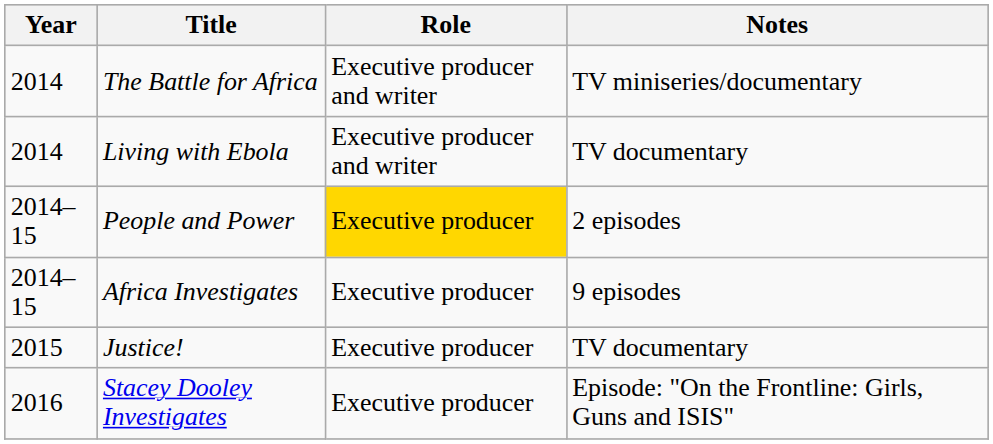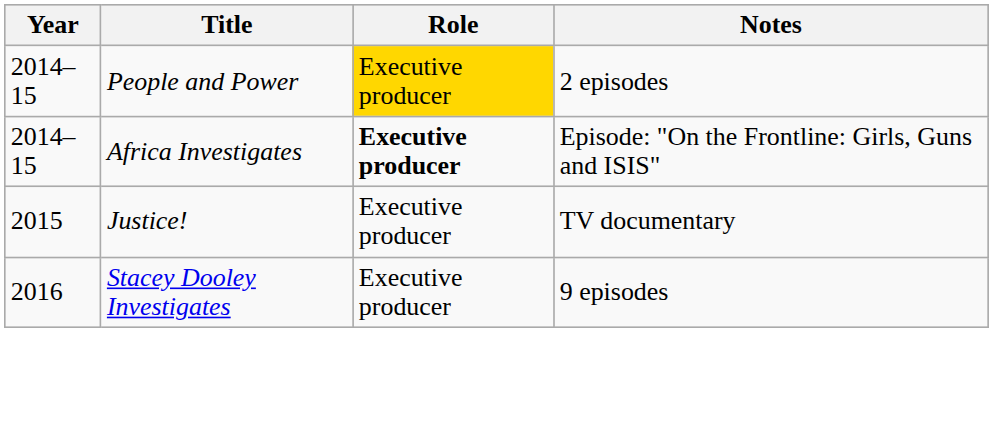 <table class="wikitable">
 <tr>
 <th>Year</th>
 <th>Title</th>
 <th>Role</th>
 <th>Notes</th>
-</tr>
-<tr>
-<td>2014</td>
-<td><em>The Battle for Africa</em></td>
-<td>Executive producer and writer</td>
-<td>TV miniseries/documentary</td>
-</tr>
-<tr>
-<td>2014</td>
-<td><em>Living with Ebola</em></td>
-<td>Executive producer and writer</td>
-<td>TV documentary</td>
 </tr>
 <tr>
 <td>2014–15</td>
 <td><em>People and Power</em></td>
 <td style="background: gold;">Executive producer</td>
 <td>2 episodes</td>
 </tr>
 <tr>
 <td>2014–15</td>
 <td><em>Africa Investigates</em></td>
-<td>Executive producer</td>
-<td>9 episodes</td>
+<td><strong>Executive producer</strong></td>
+<td>Episode: "On the Frontline: Girls, Guns and ISIS"</td>
 </tr>
 <tr>
 <td>2015</td>
 <td><em>Justice!</em></td>
 <td>Executive producer</td>
 <td>TV documentary</td>
 </tr>
 <tr>
 <td>2016</td>
 <td><a href='#'><em>Stacey Dooley Investigates</em></a></td>
 <td>Executive producer</td>
-<td>Episode: "On the Frontline: Girls, Guns and ISIS"</td>
+<td>9 episodes</td>
 </tr>
 </table>
